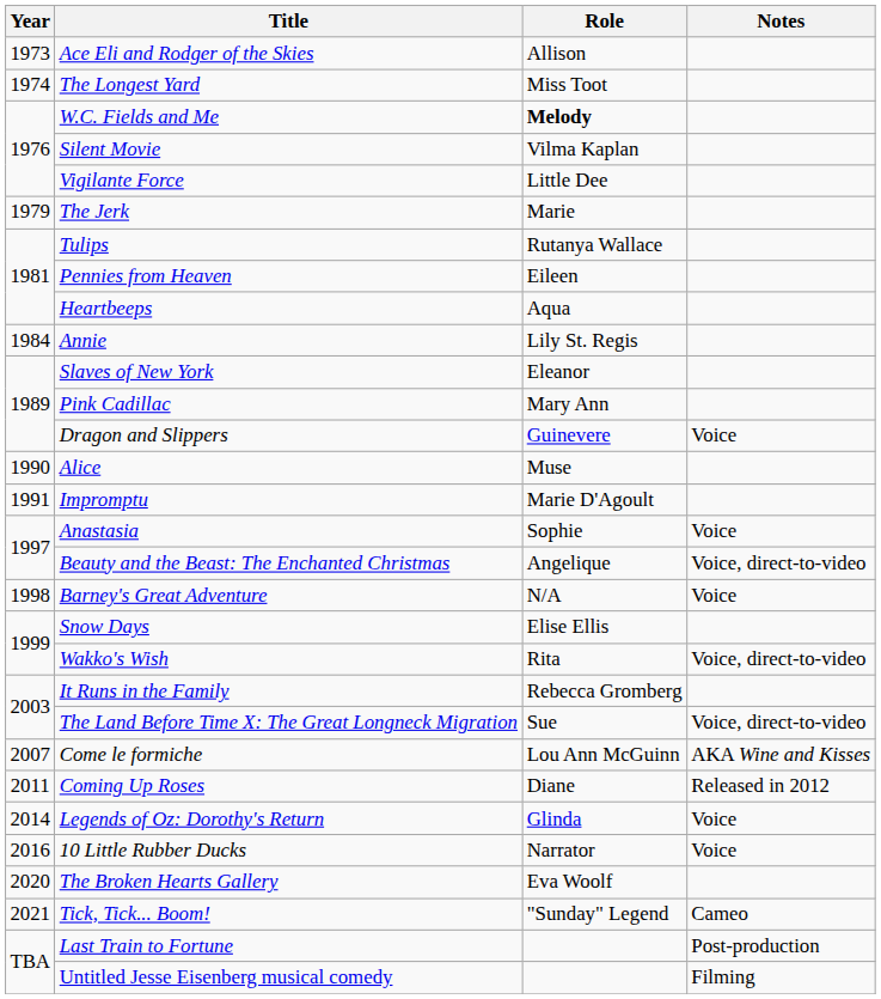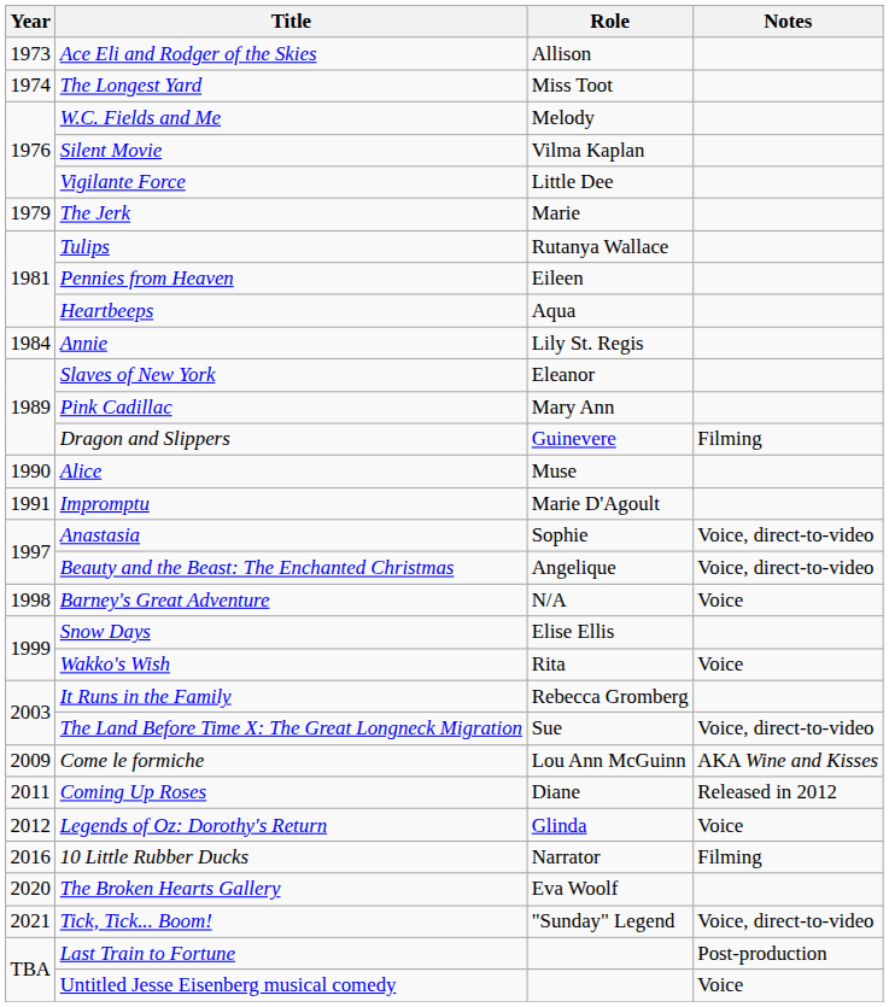 <table class="wikitable sortable">
 <tr>
 <th>Year</th>
 <th>Title</th>
 <th>Role</th>
 <th class="unsortable">Notes</th>
 </tr>
 <tr>
 <td style="text-align:center;">1973</td>
 <td><em><a href='#'>Ace Eli and Rodger of the Skies</a></em></td>
 <td>Allison</td>
 <td></td>
 </tr>
 <tr>
 <td style="text-align:center;">1974</td>
 <td><em><a href='#'>The Longest Yard</a></em></td>
 <td>Miss Toot</td>
 <td></td>
 </tr>
 <tr>
 <td rowspan="3" style="text-align:center;">1976</td>
 <td><em><a href='#'>W.C. Fields and Me</a></em></td>
-<td><strong>Melody</strong></td>
+<td>Melody</td>
 <td></td>
 </tr>
 <tr>
 <td><em><a href='#'>Silent Movie</a></em></td>
 <td>Vilma Kaplan</td>
 <td></td>
 </tr>
 <tr>
 <td><em><a href='#'>Vigilante Force</a></em></td>
 <td>Little Dee</td>
 <td></td>
 </tr>
 <tr>
 <td style="text-align:center;">1979</td>
 <td><em><a href='#'>The Jerk</a></em></td>
 <td>Marie</td>
 <td></td>
 </tr>
 <tr>
 <td rowspan="3" style="text-align:center;">1981</td>
 <td><em><a href='#'>Tulips</a></em></td>
 <td>Rutanya Wallace</td>
 <td></td>
 </tr>
 <tr>
 <td><em><a href='#'>Pennies from Heaven</a></em></td>
 <td>Eileen</td>
 <td></td>
 </tr>
 <tr>
 <td><em><a href='#'>Heartbeeps</a></em></td>
 <td>Aqua</td>
 <td></td>
 </tr>
 <tr>
 <td style="text-align:center;">1984</td>
 <td><em><a href='#'>Annie</a></em></td>
 <td>Lily St. Regis</td>
 <td></td>
 </tr>
 <tr>
 <td rowspan="3" style="text-align:center;">1989</td>
 <td><em><a href='#'>Slaves of New York</a></em></td>
 <td>Eleanor</td>
 <td></td>
 </tr>
 <tr>
 <td><em><a href='#'>Pink Cadillac</a></em></td>
 <td>Mary Ann</td>
 <td></td>
 </tr>
 <tr>
 <td><em>Dragon and Slippers</em></td>
 <td><a href='#'>Guinevere</a></td>
-<td>Voice</td>
+<td>Filming</td>
 </tr>
 <tr>
 <td style="text-align:center;">1990</td>
 <td><em><a href='#'>Alice</a></em></td>
 <td>Muse</td>
 <td></td>
 </tr>
 <tr>
 <td style="text-align:center;">1991</td>
 <td><em><a href='#'>Impromptu</a></em></td>
 <td>Marie D'Agoult</td>
 <td></td>
 </tr>
 <tr>
 <td rowspan="2" style="text-align:center;">1997</td>
 <td><em><a href='#'>Anastasia</a></em></td>
 <td>Sophie</td>
-<td>Voice</td>
+<td>Voice, direct-to-video</td>
 </tr>
 <tr>
 <td><em><a href='#'>Beauty and the Beast: The Enchanted Christmas</a></em></td>
 <td>Angelique</td>
 <td>Voice, direct-to-video</td>
 </tr>
 <tr>
 <td style="text-align:center;">1998</td>
 <td><em><a href='#'>Barney's Great Adventure</a></em></td>
 <td>N/A</td>
 <td>Voice</td>
 </tr>
 <tr>
 <td rowspan="2" style="text-align:center;">1999</td>
 <td><em><a href='#'>Snow Days</a></em></td>
 <td>Elise Ellis</td>
 <td></td>
 </tr>
 <tr>
 <td><em><a href='#'>Wakko's Wish</a></em></td>
 <td>Rita</td>
-<td>Voice, direct-to-video</td>
+<td>Voice</td>
 </tr>
 <tr>
 <td rowspan="2" style="text-align:center;">2003</td>
 <td><em><a href='#'>It Runs in the Family</a></em></td>
 <td>Rebecca Gromberg</td>
 <td></td>
 </tr>
 <tr>
 <td><em><a href='#'>The Land Before Time X: The Great Longneck Migration</a></em></td>
 <td>Sue</td>
 <td>Voice, direct-to-video</td>
 </tr>
 <tr>
-<td style="text-align:center;">2007</td>
+<td style="text-align:center;">2009</td>
 <td><em>Come le formiche</em></td>
 <td>Lou Ann McGuinn</td>
 <td>AKA <em>Wine and Kisses</em></td>
 </tr>
 <tr>
 <td style="text-align:center;">2011</td>
 <td><em><a href='#'>Coming Up Roses</a></em></td>
 <td>Diane</td>
 <td>Released in 2012</td>
 </tr>
 <tr>
-<td style="text-align:center;">2014</td>
+<td style="text-align:center;">2012</td>
 <td><em><a href='#'>Legends of Oz: Dorothy's Return</a></em></td>
 <td><a href='#'>Glinda</a></td>
 <td>Voice</td>
 </tr>
 <tr>
 <td style="text-align:center;">2016</td>
 <td><em>10 Little Rubber Ducks</em></td>
 <td>Narrator</td>
-<td>Voice</td>
+<td>Filming</td>
 </tr>
 <tr>
 <td style="text-align:center;">2020</td>
 <td><em><a href='#'>The Broken Hearts Gallery</a></em></td>
 <td>Eva Woolf</td>
 <td></td>
 </tr>
 <tr>
 <td style="text-align:center;">2021</td>
 <td><em><a href='#'>Tick, Tick... Boom!</a></em></td>
 <td>"Sunday" Legend</td>
-<td>Cameo</td>
+<td>Voice, direct-to-video</td>
 </tr>
 <tr>
 <td rowspan="2" style="text-align:center;">TBA</td>
 <td><em><a href='#'>Last Train to Fortune</a></em></td>
 <td></td>
 <td>Post-production</td>
 </tr>
 <tr>
 <td><a href='#'>Untitled Jesse Eisenberg musical comedy</a></td>
 <td></td>
-<td>Filming</td>
+<td>Voice</td>
 </tr>
 </table>
